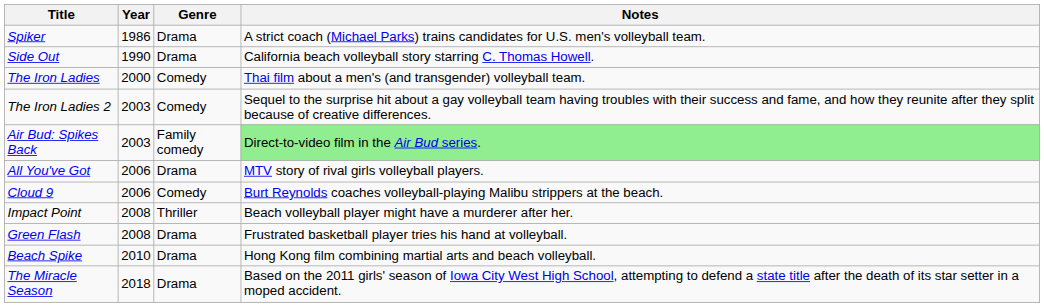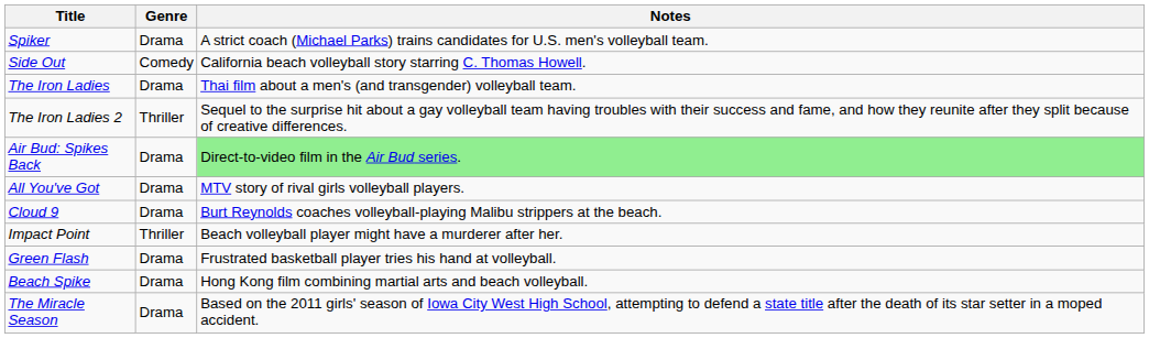 <table class="wikitable sortable">
 <tr>
 <th>Title</th>
-<th>Year</th>
 <th>Genre</th>
 <th>Notes</th>
 </tr>
 <tr>
 <td><em><a href='#'>Spiker</a></em></td>
-<td>1986</td>
 <td>Drama</td>
 <td>A strict coach (<a href='#'>Michael Parks</a>) trains candidates for U.S. men's volleyball team.</td>
 </tr>
 <tr>
 <td><em><a href='#'>Side Out</a></em></td>
-<td>1990</td>
-<td>Drama</td>
+<td>Comedy</td>
 <td>California beach volleyball story starring <a href='#'>C. Thomas Howell</a>.</td>
 </tr>
 <tr>
 <td><em><a href='#'>The Iron Ladies</a></em></td>
-<td>2000</td>
-<td>Comedy</td>
+<td>Drama</td>
 <td><a href='#'>Thai film</a> about a men's (and transgender) volleyball team.</td>
 </tr>
 <tr>
 <td><em>The Iron Ladies 2</em></td>
-<td>2003</td>
-<td>Comedy</td>
+<td>Thriller</td>
 <td>Sequel to the surprise hit about a gay volleyball team having troubles with their success and fame, and how they reunite after they split because of creative differences.</td>
 </tr>
 <tr>
 <td><em><a href='#'>Air Bud: Spikes Back</a></em></td>
-<td>2003</td>
-<td>Family comedy</td>
+<td>Drama</td>
 <td style="background: lightgreen;">Direct-to-video film in the <a href='#'><em>Air Bud</em> series</a>.</td>
 </tr>
 <tr>
 <td><em><a href='#'>All You've Got</a></em></td>
-<td>2006</td>
 <td>Drama</td>
 <td><a href='#'>MTV</a> story of rival girls volleyball players.</td>
 </tr>
 <tr>
 <td><em><a href='#'>Cloud 9</a></em></td>
-<td>2006</td>
-<td>Comedy</td>
+<td>Drama</td>
 <td><a href='#'>Burt Reynolds</a> coaches volleyball-playing Malibu strippers at the beach.</td>
 </tr>
 <tr>
 <td><em>Impact Point</em></td>
-<td>2008</td>
 <td>Thriller</td>
 <td>Beach volleyball player might have a murderer after her.</td>
 </tr>
 <tr>
 <td><em><a href='#'>Green Flash</a></em></td>
-<td>2008</td>
 <td>Drama</td>
 <td>Frustrated basketball player tries his hand at volleyball.</td>
 </tr>
 <tr>
 <td><em><a href='#'>Beach Spike</a></em></td>
-<td>2010</td>
 <td>Drama</td>
 <td>Hong Kong film combining martial arts and beach volleyball.</td>
 </tr>
 <tr>
 <td><em><a href='#'>The Miracle Season</a></em></td>
-<td>2018</td>
 <td>Drama</td>
 <td>Based on the 2011 girls' season of <a href='#'>Iowa City West High School</a>, attempting to defend a <a href='#'>state title</a> after the death of its star setter in a moped accident.</td>
 </tr>
 </table>
